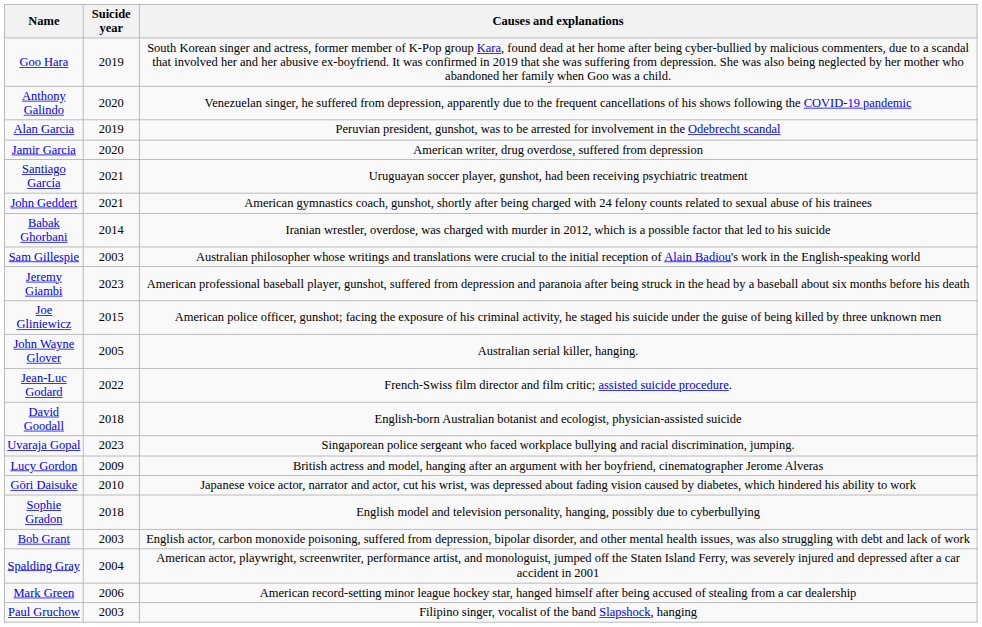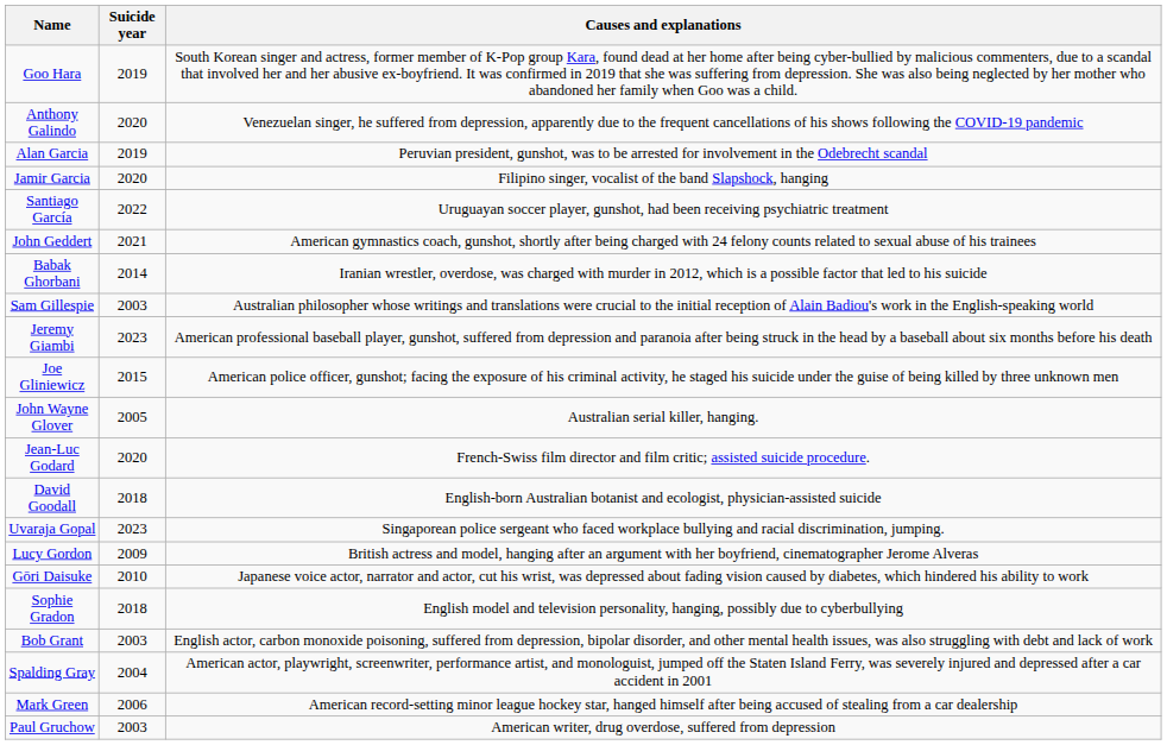 <table class="wikitable sortable" style="text-align: center;">
 <tr>
 <th>Name</th>
 <th>Suicide year</th>
 <th>Causes and explanations</th>
 </tr>
 <tr>
 <td><a href='#'>Goo Hara</a></td>
 <td>2019</td>
 <td>South Korean singer and actress, former member of K-Pop group <a href='#'>Kara</a>, found dead at her home after being cyber-bullied by malicious commenters, due to a scandal that involved her and her abusive ex-boyfriend. It was confirmed in 2019 that she was suffering from depression. She was also being neglected by her mother who abandoned her family when Goo was a child.</td>
 </tr>
 <tr>
 <td><a href='#'>Anthony Galindo</a></td>
 <td>2020</td>
 <td>Venezuelan singer, he suffered from depression, apparently due to the frequent cancellations of his shows following the <a href='#'>COVID-19 pandemic</a></td>
 </tr>
 <tr>
 <td><a href='#'>Alan Garcia</a></td>
 <td>2019</td>
 <td>Peruvian president, gunshot, was to be arrested for involvement in the <a href='#'>Odebrecht scandal</a></td>
 </tr>
 <tr>
 <td><a href='#'>Jamir Garcia</a></td>
 <td>2020</td>
-<td>American writer, drug overdose, suffered from depression</td>
+<td>Filipino singer, vocalist of the band <a href='#'>Slapshock</a>, hanging</td>
 </tr>
 <tr>
 <td><a href='#'>Santiago García</a></td>
-<td>2021</td>
+<td>2022</td>
 <td>Uruguayan soccer player, gunshot, had been receiving psychiatric treatment</td>
 </tr>
 <tr>
 <td><a href='#'>John Geddert</a></td>
 <td>2021</td>
 <td>American gymnastics coach, gunshot, shortly after being charged with 24 felony counts related to sexual abuse of his trainees</td>
 </tr>
 <tr>
 <td><a href='#'>Babak Ghorbani</a></td>
 <td>2014</td>
 <td>Iranian wrestler, overdose, was charged with murder in 2012, which is a possible factor that led to his suicide</td>
 </tr>
 <tr>
 <td><a href='#'>Sam Gillespie</a></td>
 <td>2003</td>
 <td>Australian philosopher whose writings and translations were crucial to the initial reception of <a href='#'>Alain Badiou</a>'s work in the English-speaking world</td>
 </tr>
 <tr>
 <td><a href='#'>Jeremy Giambi</a></td>
 <td>2023</td>
 <td>American professional baseball player, gunshot, suffered from depression and paranoia after being struck in the head by a baseball about six months before his death</td>
 </tr>
 <tr>
 <td><a href='#'>Joe Gliniewicz</a></td>
 <td>2015</td>
 <td>American police officer, gunshot; facing the exposure of his criminal activity, he staged his suicide under the guise of being killed by three unknown men</td>
 </tr>
 <tr>
 <td><a href='#'>John Wayne Glover</a></td>
 <td>2005</td>
 <td>Australian serial killer, hanging.</td>
 </tr>
 <tr>
 <td><a href='#'>Jean-Luc Godard</a></td>
-<td>2022</td>
+<td>2020</td>
 <td>French-Swiss film director and film critic; <a href='#'>assisted suicide procedure</a>.</td>
 </tr>
 <tr>
 <td><a href='#'>David Goodall</a></td>
 <td>2018</td>
 <td>English-born Australian botanist and ecologist, physician-assisted suicide</td>
 </tr>
 <tr>
 <td><a href='#'>Uvaraja Gopal</a></td>
 <td>2023</td>
 <td>Singaporean police sergeant who faced workplace bullying and racial discrimination, jumping.</td>
 </tr>
 <tr>
 <td><a href='#'>Lucy Gordon</a></td>
 <td>2009</td>
 <td>British actress and model, hanging after an argument with her boyfriend, cinematographer Jerome Alveras</td>
 </tr>
 <tr>
 <td><a href='#'>Gōri Daisuke</a></td>
 <td>2010</td>
 <td>Japanese voice actor, narrator and actor, cut his wrist, was depressed about fading vision caused by diabetes, which hindered his ability to work</td>
 </tr>
 <tr>
 <td><a href='#'>Sophie Gradon</a></td>
 <td>2018</td>
 <td>English model and television personality, hanging, possibly due to cyberbullying</td>
 </tr>
 <tr>
 <td><a href='#'>Bob Grant</a></td>
 <td>2003</td>
 <td>English actor, carbon monoxide poisoning, suffered from depression, bipolar disorder, and other mental health issues, was also struggling with debt and lack of work</td>
 </tr>
 <tr>
 <td><a href='#'>Spalding Gray</a></td>
 <td>2004</td>
 <td>American actor, playwright, screenwriter, performance artist, and monologuist, jumped off the Staten Island Ferry, was severely injured and depressed after a car accident in 2001</td>
 </tr>
 <tr>
 <td><a href='#'>Mark Green</a></td>
 <td>2006</td>
 <td>American record-setting minor league hockey star, hanged himself after being accused of stealing from a car dealership</td>
 </tr>
 <tr>
 <td><a href='#'>Paul Gruchow</a></td>
 <td>2003</td>
-<td>Filipino singer, vocalist of the band <a href='#'>Slapshock</a>, hanging</td>
+<td>American writer, drug overdose, suffered from depression</td>
 </tr>
 </table>
